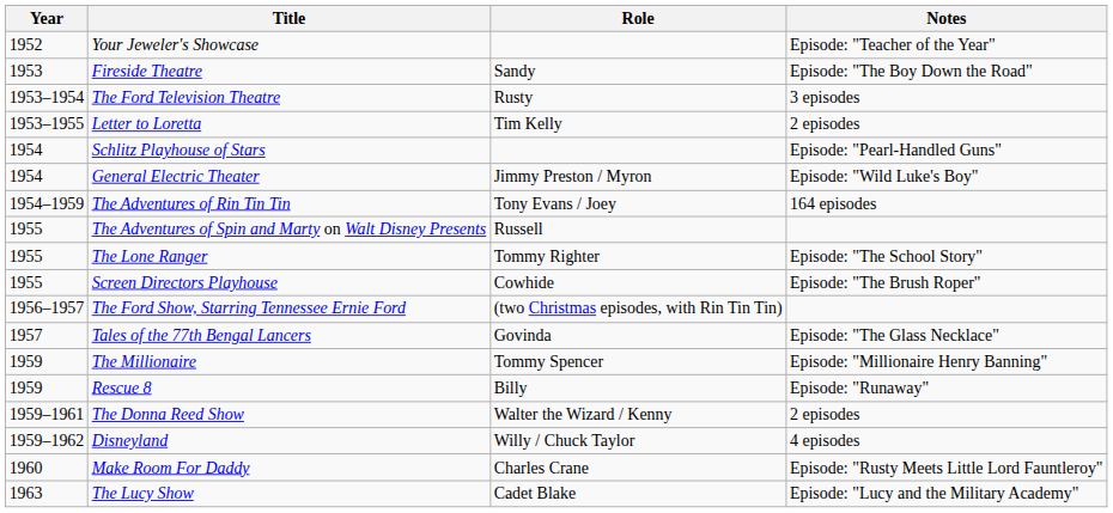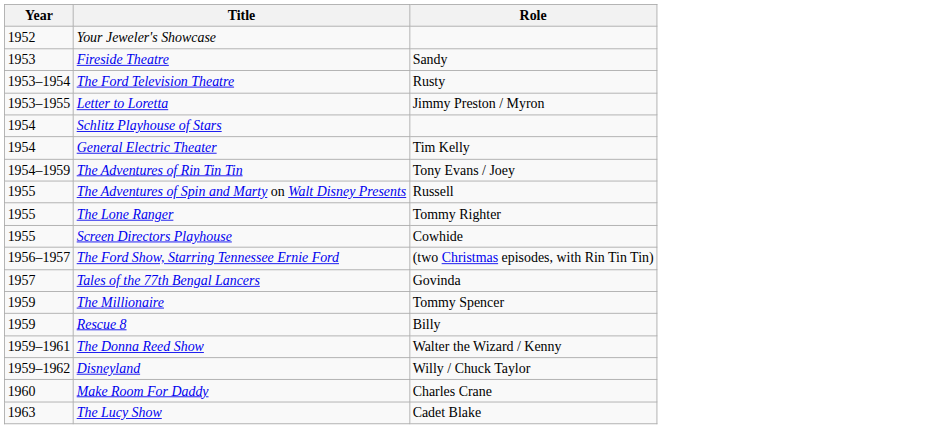 <table class="wikitable">
 <tr>
 <th>Year</th>
 <th>Title</th>
 <th>Role</th>
-<th>Notes</th>
 </tr>
 <tr>
 <td>1952</td>
 <td><em>Your Jeweler's Showcase</em></td>
 <td></td>
-<td>Episode: "Teacher of the Year"</td>
 </tr>
 <tr>
 <td>1953</td>
 <td><em><a href='#'>Fireside Theatre</a></em></td>
 <td>Sandy</td>
-<td>Episode: "The Boy Down the Road"</td>
 </tr>
 <tr>
 <td>1953–1954</td>
 <td><em><a href='#'>The Ford Television Theatre</a></em></td>
 <td>Rusty</td>
-<td>3 episodes</td>
 </tr>
 <tr>
 <td>1953–1955</td>
 <td><em><a href='#'>Letter to Loretta</a></em></td>
-<td>Tim Kelly</td>
-<td>2 episodes</td>
+<td>Jimmy Preston / Myron</td>
 </tr>
 <tr>
 <td>1954</td>
 <td><em><a href='#'>Schlitz Playhouse of Stars</a></em></td>
 <td></td>
-<td>Episode: "Pearl-Handled Guns"</td>
 </tr>
 <tr>
 <td>1954</td>
 <td><em><a href='#'>General Electric Theater</a></em></td>
-<td>Jimmy Preston / Myron</td>
-<td>Episode: "Wild Luke's Boy"</td>
+<td>Tim Kelly</td>
 </tr>
 <tr>
 <td>1954–1959</td>
 <td><em><a href='#'>The Adventures of Rin Tin Tin</a></em></td>
 <td>Tony Evans / Joey</td>
-<td>164 episodes</td>
 </tr>
 <tr>
 <td>1955</td>
 <td><em><a href='#'>The Adventures of Spin and Marty</a></em> on <em><a href='#'>Walt Disney Presents</a></em></td>
 <td>Russell</td>
-<td></td>
 </tr>
 <tr>
 <td>1955</td>
 <td><em><a href='#'>The Lone Ranger</a></em></td>
 <td>Tommy Righter</td>
-<td>Episode: "The School Story"</td>
 </tr>
 <tr>
 <td>1955</td>
 <td><em><a href='#'>Screen Directors Playhouse</a></em></td>
 <td>Cowhide</td>
-<td>Episode: "The Brush Roper"</td>
 </tr>
 <tr>
 <td>1956–1957</td>
 <td><em><a href='#'>The Ford Show, Starring Tennessee Ernie Ford</a></em></td>
 <td>(two <a href='#'>Christmas</a> episodes, with Rin Tin Tin)</td>
-<td></td>
 </tr>
 <tr>
 <td>1957</td>
 <td><em><a href='#'>Tales of the 77th Bengal Lancers</a></em></td>
 <td>Govinda</td>
-<td>Episode: "The Glass Necklace"</td>
 </tr>
 <tr>
 <td>1959</td>
 <td><em><a href='#'>The Millionaire</a></em></td>
 <td>Tommy Spencer</td>
-<td>Episode: "Millionaire Henry Banning"</td>
 </tr>
 <tr>
 <td>1959</td>
 <td><em><a href='#'>Rescue 8</a></em></td>
 <td>Billy</td>
-<td>Episode: "Runaway"</td>
 </tr>
 <tr>
 <td>1959–1961</td>
 <td><em><a href='#'>The Donna Reed Show</a></em></td>
 <td>Walter the Wizard / Kenny</td>
-<td>2 episodes</td>
 </tr>
 <tr>
 <td>1959–1962</td>
 <td><em><a href='#'>Disneyland</a></em></td>
 <td>Willy / Chuck Taylor</td>
-<td>4 episodes</td>
 </tr>
 <tr>
 <td>1960</td>
 <td><em><a href='#'>Make Room For Daddy</a></em></td>
 <td>Charles Crane</td>
-<td>Episode: "Rusty Meets Little Lord Fauntleroy"</td>
 </tr>
 <tr>
 <td>1963</td>
 <td><em><a href='#'>The Lucy Show</a></em></td>
 <td>Cadet Blake</td>
-<td>Episode: "Lucy and the Military Academy"</td>
 </tr>
 </table>
